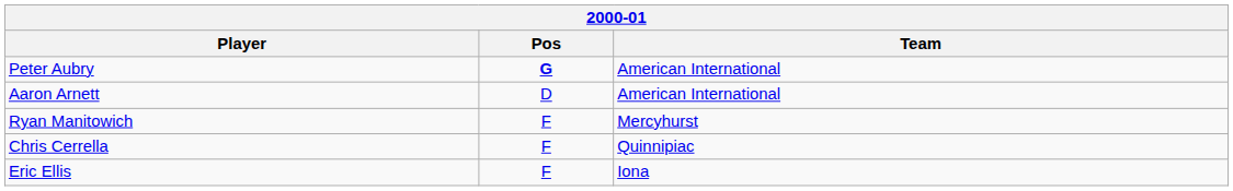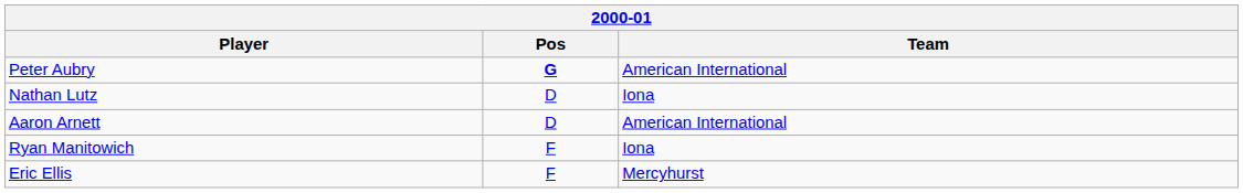 <table class="wikitable" width=95%>
 <tr>
 <th colspan=3><a href='#'>2000-01</a></th>
 </tr>
 <tr>
 <th>Player</th>
 <th>Pos</th>
 <th>Team</th>
 </tr>
 <tr>
 <td><a href='#'>Peter Aubry</a></td>
 <td style="text-align:center;"><strong><a href='#'>G</a></strong></td>
 <td><a href='#'>American International</a></td>
 </tr>
 <tr>
+<td><a href='#'>Nathan Lutz</a></td>
+<td style="text-align:center;"><a href='#'>D</a></td>
+<td><a href='#'>Iona</a></td>
+</tr>
+<tr>
 <td><a href='#'>Aaron Arnett</a></td>
 <td style="text-align:center;"><a href='#'>D</a></td>
 <td><a href='#'>American International</a></td>
 </tr>
 <tr>
 <td><a href='#'>Ryan Manitowich</a></td>
 <td style="text-align:center;"><a href='#'>F</a></td>
-<td><a href='#'>Mercyhurst</a></td>
-</tr>
-<tr>
-<td><a href='#'>Chris Cerrella</a></td>
-<td style="text-align:center;"><a href='#'>F</a></td>
-<td><a href='#'>Quinnipiac</a></td>
+<td><a href='#'>Iona</a></td>
 </tr>
 <tr>
 <td><a href='#'>Eric Ellis</a></td>
 <td style="text-align:center;"><a href='#'>F</a></td>
-<td><a href='#'>Iona</a></td>
+<td><a href='#'>Mercyhurst</a></td>
 </tr>
 </table>
